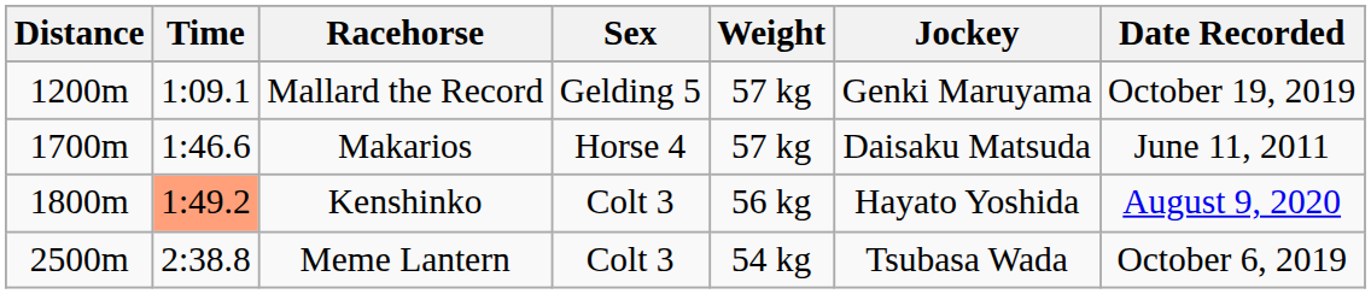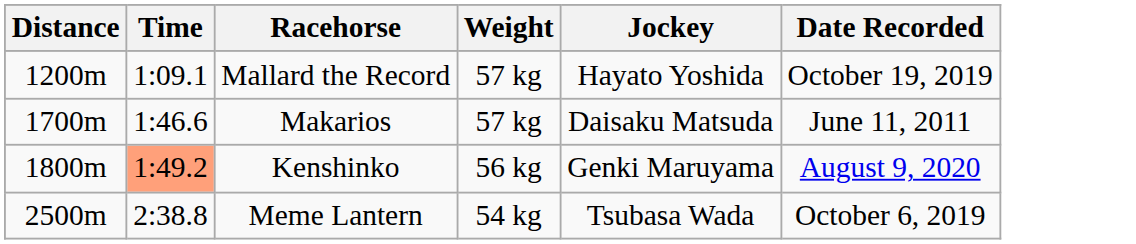 <table class="wikitable" style="text-align: center;">
 <tr>
 <th>Distance</th>
 <th>Time</th>
 <th>Racehorse</th>
-<th>Sex</th>
 <th>Weight</th>
 <th>Jockey</th>
 <th>Date Recorded</th>
 </tr>
 <tr>
 <td>1200m</td>
 <td>1:09.1</td>
 <td>Mallard the Record</td>
-<td>Gelding 5</td>
 <td>57 kg</td>
-<td>Genki Maruyama</td>
+<td>Hayato Yoshida</td>
 <td>October 19, 2019</td>
 </tr>
 <tr>
 <td>1700m</td>
 <td>1:46.6</td>
 <td>Makarios</td>
-<td>Horse 4</td>
 <td>57 kg</td>
 <td>Daisaku Matsuda</td>
 <td>June 11, 2011</td>
 </tr>
 <tr>
 <td>1800m</td>
 <td style="background: lightsalmon;">1:49.2</td>
 <td>Kenshinko</td>
-<td>Colt 3</td>
 <td>56 kg</td>
-<td>Hayato Yoshida</td>
+<td>Genki Maruyama</td>
 <td><a href='#'>August 9, 2020</a></td>
 </tr>
 <tr>
 <td>2500m</td>
 <td>2:38.8</td>
 <td>Meme Lantern</td>
-<td>Colt 3</td>
 <td>54 kg</td>
 <td>Tsubasa Wada</td>
 <td>October 6, 2019</td>
 </tr>
 </table>
